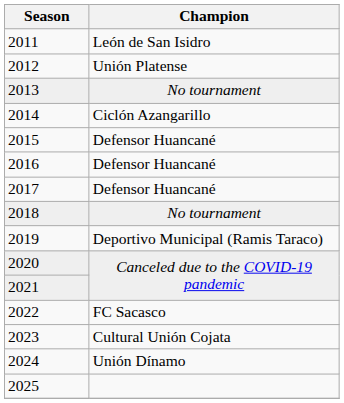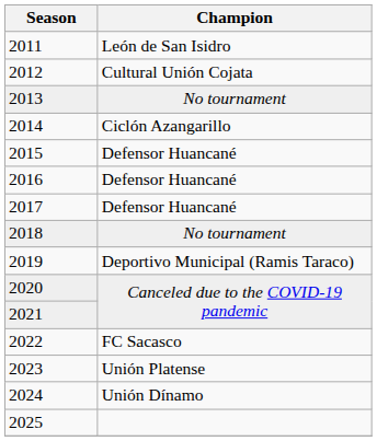 <table class="wikitable sortable">
 <tr>
 <th width=80px>Season</th>
 <th width=250px>Champion</th>
 </tr>
 <tr>
 <td>2011</td>
 <td>León de San Isidro</td>
 </tr>
 <tr>
 <td>2012</td>
-<td>Unión Platense</td>
+<td>Cultural Unión Cojata</td>
 </tr>
 <tr bgcolor=#efefef>
 <td>2013</td>
 <td colspan="1" align=center><em>No tournament</em></td>
 </tr>
 <tr>
 <td>2014</td>
 <td>Ciclón Azangarillo</td>
 </tr>
 <tr>
 <td>2015</td>
 <td>Defensor Huancané</td>
 </tr>
 <tr>
 <td>2016</td>
 <td>Defensor Huancané</td>
 </tr>
 <tr>
 <td>2017</td>
 <td>Defensor Huancané</td>
 </tr>
 <tr bgcolor=#efefef>
 <td>2018</td>
 <td colspan="1" align=center><em>No tournament</em></td>
 </tr>
 <tr>
 <td>2019</td>
 <td>Deportivo Municipal (Ramis Taraco)</td>
 </tr>
 <tr bgcolor=#efefef>
 <td>2020</td>
 <td rowspan=2 colspan="1" align=center><em>Canceled due to the <a href='#'>COVID-19 pandemic</a></em></td>
 </tr>
 <tr bgcolor=#efefef>
 <td>2021</td>
 </tr>
 <tr>
 <td>2022</td>
 <td>FC Sacasco</td>
 </tr>
 <tr>
 <td>2023</td>
-<td>Cultural Unión Cojata</td>
+<td>Unión Platense</td>
 </tr>
 <tr>
 <td>2024</td>
 <td>Unión Dínamo</td>
 </tr>
 <tr>
 <td>2025</td>
 <td></td>
 </tr>
 <tr>
 </tr>
 </table>
